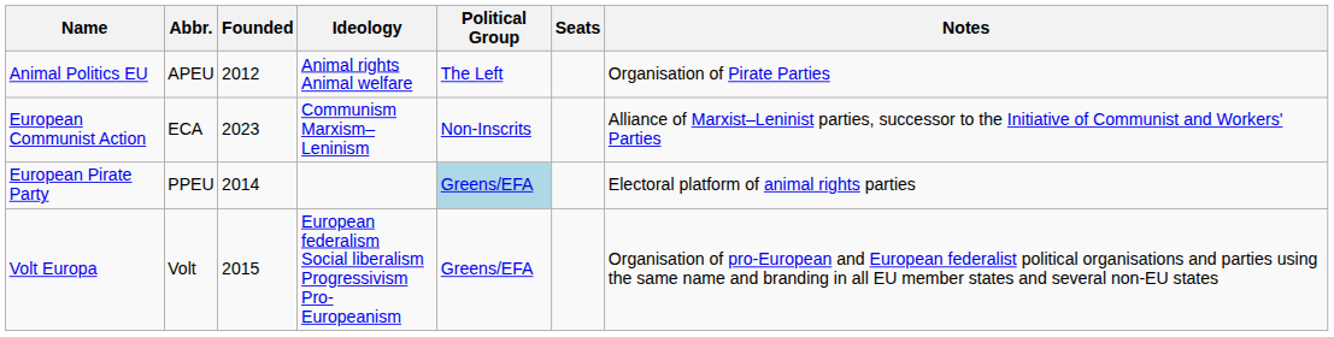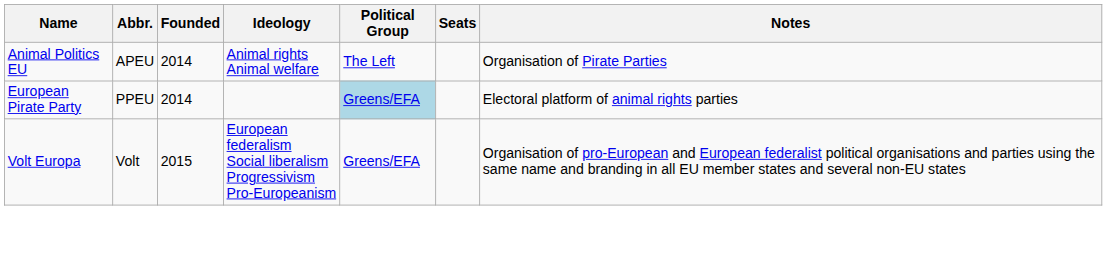 <table class="wikitable centre sortable">
 <tr>
 <th>Name</th>
 <th>Abbr.</th>
 <th>Founded</th>
 <th>Ideology</th>
 <th>Political Group</th>
 <th>Seats</th>
 <th>Notes</th>
 </tr>
 <tr>
 <td><a href='#'>Animal Politics EU</a></td>
 <td>APEU</td>
-<td>2012</td>
+<td>2014</td>
 <td><a href='#'>Animal rights</a><br><a href='#'>Animal welfare</a></td>
 <td><a href='#'>The Left</a></td>
 <td> </td>
 <td>Organisation of <a href='#'>Pirate Parties</a></td>
-</tr>
-<tr>
-<td><a href='#'>European Communist Action</a></td>
-<td>ECA</td>
-<td>2023</td>
-<td><a href='#'>Communism</a><br><a href='#'>Marxism–Leninism</a><br></td>
-<td><a href='#'>Non-Inscrits</a></td>
-<td> </td>
-<td>Alliance of <a href='#'>Marxist–Leninist</a> parties, successor to the <a href='#'>Initiative of Communist and Workers' Parties</a></td>
 </tr>
 <tr>
 <td><a href='#'>European Pirate Party</a></td>
 <td>PPEU</td>
 <td>2014</td>
 <td></td>
 <td style="background: lightblue;"><a href='#'>Greens/EFA</a></td>
 <td> </td>
 <td>Electoral platform of <a href='#'>animal rights</a> parties</td>
 </tr>
 <tr>
 <td><a href='#'>Volt Europa</a></td>
 <td>Volt</td>
 <td>2015</td>
 <td><a href='#'>European federalism</a><br><a href='#'>Social liberalism</a><br><a href='#'>Progressivism</a><br><a href='#'>Pro-Europeanism</a></td>
 <td><a href='#'>Greens/EFA</a></td>
 <td> </td>
 <td>Organisation of <a href='#'>pro-European</a> and <a href='#'>European federalist</a> political organisations and parties using the same name and branding in all EU member states and several non-EU states</td>
 </tr>
 </table>
